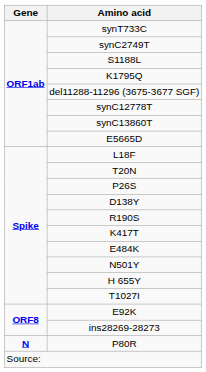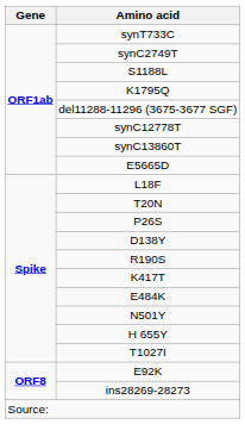 <table class="wikitable mw-collapsible autocollapse" align="left" style="text-align: center;">
 <tr>
 <th>Gene</th>
 <th>Amino acid</th>
 </tr>
 <tr>
 <td rowspan="8"><strong><a href='#'>ORF1ab</a></strong></td>
 <td>synT733C</td>
 </tr>
 <tr>
 <td>synC2749T</td>
 </tr>
 <tr>
 <td>S1188L</td>
 </tr>
 <tr>
 <td>K1795Q</td>
 </tr>
 <tr>
 <td>del11288-11296 (3675-3677 SGF)</td>
 </tr>
 <tr>
 <td>synC12778T</td>
 </tr>
 <tr>
 <td>synC13860T</td>
 </tr>
 <tr>
 <td>E5665D</td>
 </tr>
 <tr>
 <td rowspan="10"><strong><a href='#'>Spike</a></strong></td>
 <td>L18F</td>
 </tr>
 <tr>
 <td>T20N</td>
 </tr>
 <tr>
 <td>P26S</td>
 </tr>
 <tr>
 <td>D138Y</td>
 </tr>
 <tr>
 <td>R190S</td>
 </tr>
 <tr>
 <td>K417T</td>
 </tr>
 <tr>
 <td>E484K</td>
 </tr>
 <tr>
 <td>N501Y</td>
 </tr>
 <tr>
 <td>H 655Y</td>
 </tr>
 <tr>
 <td>T1027I</td>
 </tr>
 <tr>
 <td rowspan="2"><strong><a href='#'>ORF8</a></strong></td>
 <td>E92K</td>
 </tr>
 <tr>
 <td>ins28269-28273</td>
 </tr>
-<tr>
-<td><strong><a href='#'>N</a></strong></td>
-<td>P80R</td>
-</tr>
 <tr style="text-align:left;" class="sortbottom">
 <td colspan="2">Source: </td>
 </tr>
 </table>
